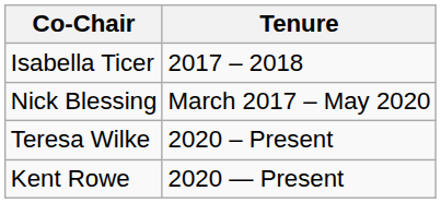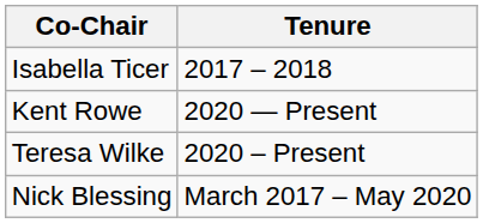 <table class="wikitable">
 <tr>
 <th>Co-Chair</th>
 <th>Tenure</th>
 </tr>
 <tr>
 <td>Isabella Ticer</td>
 <td>2017 – 2018</td>
 </tr>
 <tr>
-<td>Nick Blessing</td>
-<td>March 2017 – May 2020</td>
+<td>Kent Rowe</td>
+<td>2020 — Present</td>
 </tr>
 <tr>
 <td>Teresa Wilke</td>
 <td>2020 – Present</td>
 </tr>
 <tr>
-<td>Kent Rowe</td>
-<td>2020 — Present</td>
+<td>Nick Blessing</td>
+<td>March 2017 – May 2020</td>
 </tr>
 </table>
